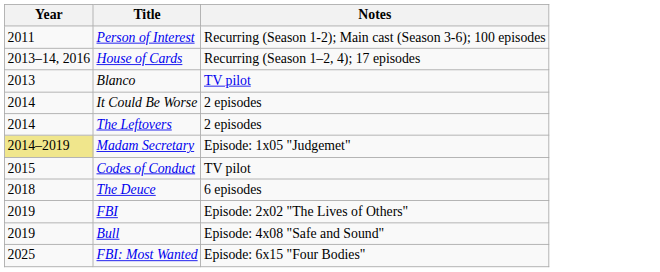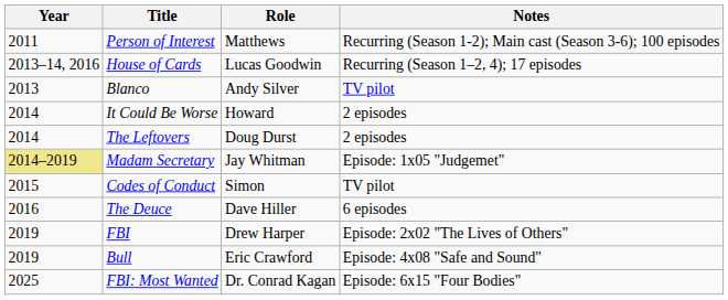 <table class="wikitable sortable">
 <tr>
 <th>Year</th>
 <th>Title</th>
+<th>Role</th>
 <th class="unsortable">Notes</th>
 </tr>
 <tr>
 <td>2011</td>
 <td><em><a href='#'>Person of Interest</a></em></td>
+<td>Matthews</td>
 <td>Recurring (Season 1-2); Main cast (Season 3-6); 100 episodes</td>
 </tr>
 <tr>
 <td>2013–14, 2016</td>
 <td><em><a href='#'>House of Cards</a></em></td>
+<td>Lucas Goodwin</td>
 <td>Recurring (Season 1–2, 4); 17 episodes</td>
 </tr>
 <tr>
 <td>2013</td>
 <td><em>Blanco</em></td>
+<td>Andy Silver</td>
 <td><a href='#'>TV pilot</a></td>
 </tr>
 <tr>
 <td>2014</td>
 <td><em>It Could Be Worse</em></td>
+<td>Howard</td>
 <td>2 episodes</td>
 </tr>
 <tr>
 <td>2014</td>
 <td><em><a href='#'>The Leftovers</a></em></td>
+<td>Doug Durst</td>
 <td>2 episodes</td>
 </tr>
 <tr>
 <td style="background: khaki;">2014–2019</td>
 <td><em><a href='#'>Madam Secretary</a></em></td>
+<td>Jay Whitman</td>
 <td>Episode: 1x05 "Judgemet"</td>
 </tr>
 <tr>
 <td>2015</td>
 <td><em><a href='#'>Codes of Conduct</a></em></td>
+<td>Simon</td>
 <td>TV pilot</td>
 </tr>
 <tr>
-<td>2018</td>
+<td>2016</td>
 <td><em><a href='#'>The Deuce</a></em></td>
+<td>Dave Hiller</td>
 <td>6 episodes</td>
 </tr>
 <tr>
 <td>2019</td>
 <td><em><a href='#'>FBI</a></em></td>
+<td>Drew Harper</td>
 <td>Episode: 2x02 "The Lives of Others"</td>
 </tr>
 <tr>
 <td>2019</td>
 <td><em><a href='#'>Bull</a></em></td>
+<td>Eric Crawford</td>
 <td>Episode: 4x08 "Safe and Sound"</td>
 </tr>
 <tr>
 <td>2025</td>
 <td><em><a href='#'>FBI: Most Wanted</a></em></td>
+<td>Dr. Conrad Kagan</td>
 <td>Episode: 6x15 "Four Bodies"</td>
 </tr>
 </table>
